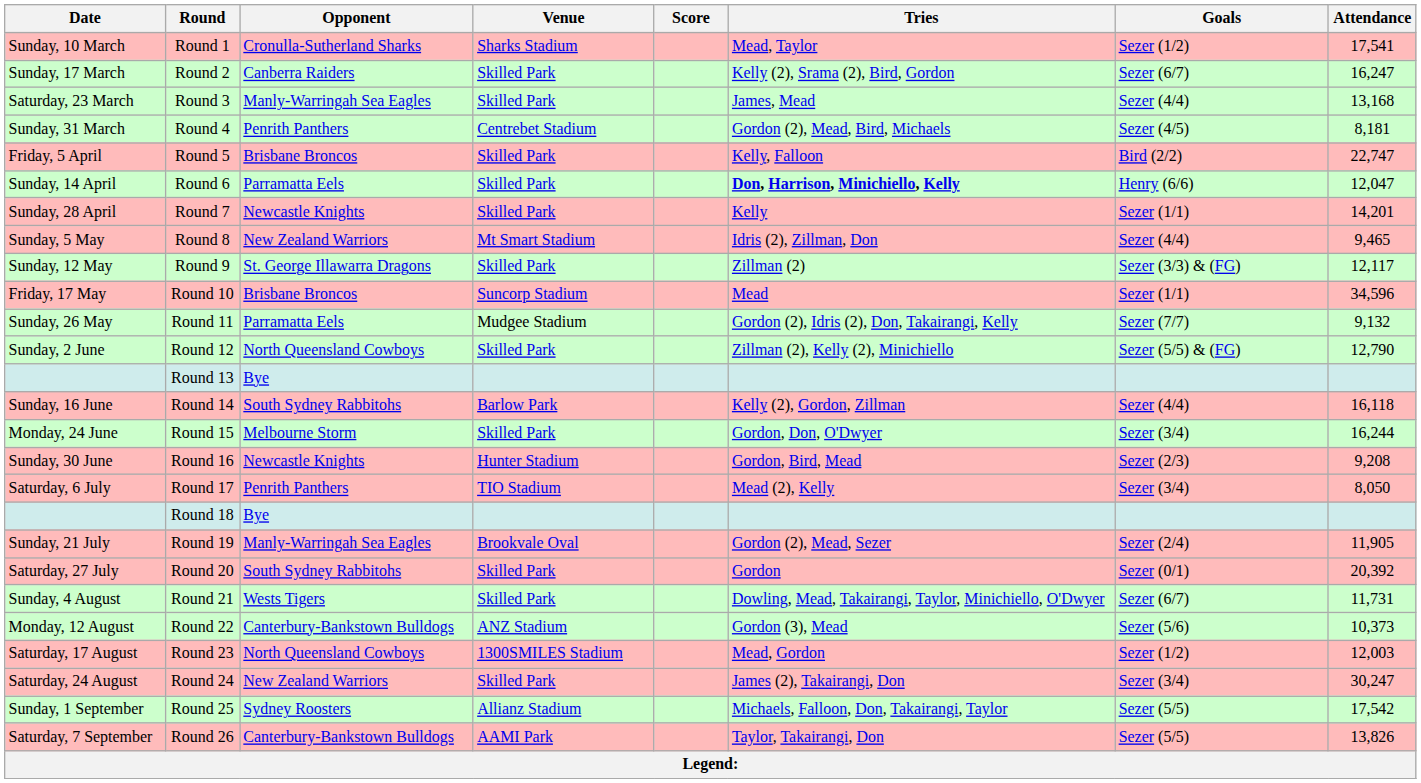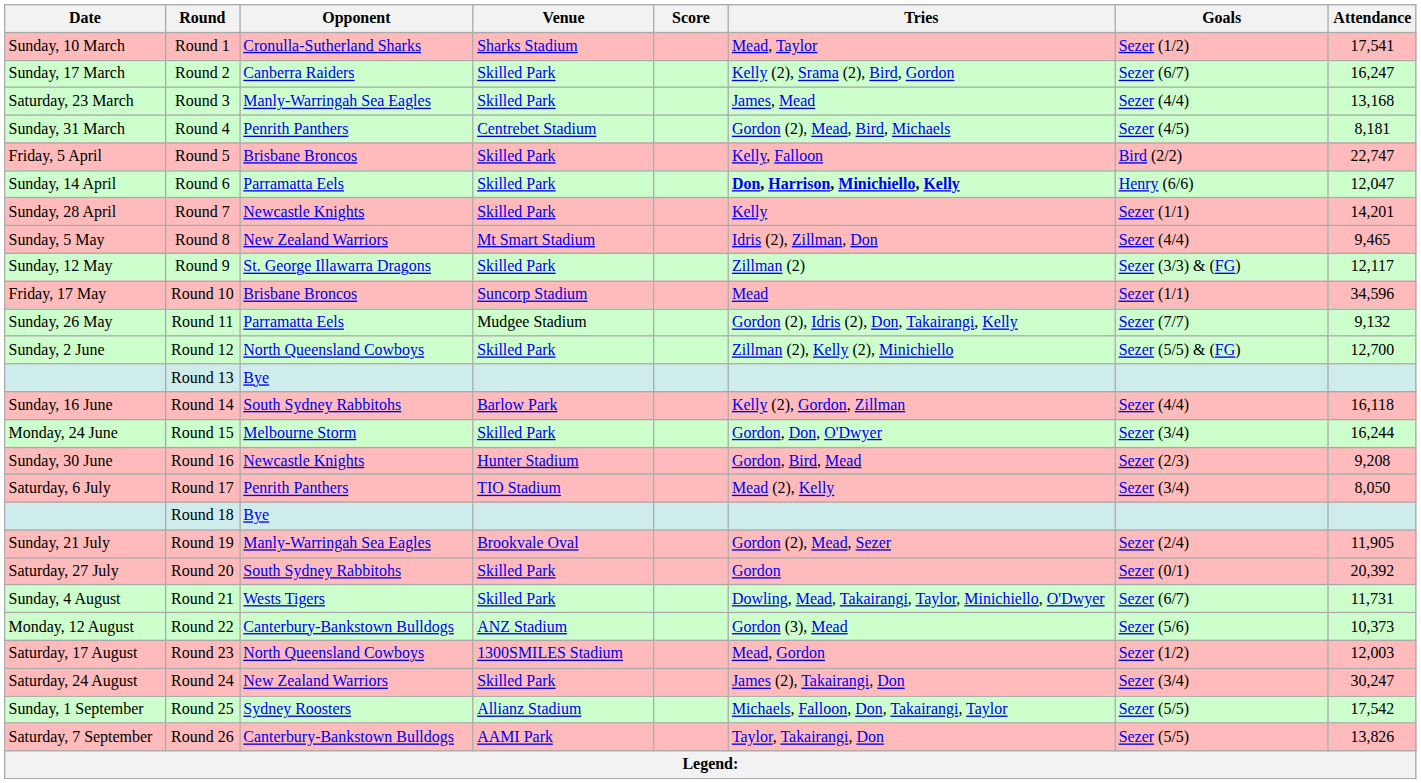 <table class="wikitable" style="font-size:75%;">
 <tr>
 <th width="115">Date</th>
 <th width="50">Round</th>
 <th width="170">Opponent</th>
 <th width="130">Venue</th>
 <th width="50">Score</th>
 <th width="285">Tries</th>
 <th width="155">Goals</th>
 <th width="60">Attendance</th>
 </tr>
 <tr bgcolor=#FFBBBB>
 <td>Sunday, 10 March</td>
 <td style="text-align:center;">Round 1</td>
 <td> <a href='#'>Cronulla-Sutherland Sharks</a></td>
 <td><a href='#'>Sharks Stadium</a></td>
 <td style="text-align:center;"></td>
 <td><a href='#'>Mead</a>, <a href='#'>Taylor</a></td>
 <td><a href='#'>Sezer</a> (1/2)</td>
 <td style="text-align:center;">17,541</td>
 </tr>
 <tr bgcolor=#CCFFCC>
 <td>Sunday, 17 March</td>
 <td style="text-align:center;">Round 2</td>
 <td> <a href='#'>Canberra Raiders</a></td>
 <td><a href='#'>Skilled Park</a></td>
 <td style="text-align:center;"></td>
 <td><a href='#'>Kelly</a> (2), <a href='#'>Srama</a> (2), <a href='#'>Bird</a>, <a href='#'>Gordon</a></td>
 <td><a href='#'>Sezer</a> (6/7)</td>
 <td style="text-align:center;">16,247</td>
 </tr>
 <tr bgcolor=#CCFFCC>
 <td>Saturday, 23 March</td>
 <td style="text-align:center;">Round 3</td>
 <td> <a href='#'>Manly-Warringah Sea Eagles</a></td>
 <td><a href='#'>Skilled Park</a></td>
 <td style="text-align:center;"></td>
 <td><a href='#'>James</a>, <a href='#'>Mead</a></td>
 <td><a href='#'>Sezer</a> (4/4)</td>
 <td style="text-align:center;">13,168</td>
 </tr>
 <tr bgcolor=#CCFFCC>
 <td>Sunday, 31 March</td>
 <td style="text-align:center;">Round 4</td>
 <td> <a href='#'>Penrith Panthers</a></td>
 <td><a href='#'>Centrebet Stadium</a></td>
 <td style="text-align:center;"></td>
 <td><a href='#'>Gordon</a> (2), <a href='#'>Mead</a>, <a href='#'>Bird</a>, <a href='#'>Michaels</a></td>
 <td><a href='#'>Sezer</a> (4/5)</td>
 <td style="text-align:center;">8,181</td>
 </tr>
 <tr bgcolor=#FFBBBB>
 <td>Friday, 5 April</td>
 <td style="text-align:center;">Round 5</td>
 <td> <a href='#'>Brisbane Broncos</a></td>
 <td><a href='#'>Skilled Park</a></td>
 <td style="text-align:center;"></td>
 <td><a href='#'>Kelly</a>, <a href='#'>Falloon</a></td>
 <td><a href='#'>Bird</a> (2/2)</td>
 <td style="text-align:center;">22,747</td>
 </tr>
 <tr bgcolor=#CCFFCC>
 <td>Sunday, 14 April</td>
 <td style="text-align:center;">Round 6</td>
 <td> <a href='#'>Parramatta Eels</a></td>
 <td><a href='#'>Skilled Park</a></td>
 <td style="text-align:center;"></td>
 <td><strong><a href='#'>Don</a>, <a href='#'>Harrison</a>, <a href='#'>Minichiello</a>, <a href='#'>Kelly</a></strong></td>
 <td><a href='#'>Henry</a> (6/6)</td>
 <td style="text-align:center;">12,047</td>
 </tr>
 <tr bgcolor=#FFBBBB>
 <td>Sunday, 28 April</td>
 <td style="text-align:center;">Round 7</td>
 <td> <a href='#'>Newcastle Knights</a></td>
 <td><a href='#'>Skilled Park</a></td>
 <td style="text-align:center;"></td>
 <td><a href='#'>Kelly</a></td>
 <td><a href='#'>Sezer</a> (1/1)</td>
 <td style="text-align:center;">14,201</td>
 </tr>
 <tr bgcolor=#FFBBBB>
 <td>Sunday, 5 May</td>
 <td style="text-align:center;">Round 8</td>
 <td> <a href='#'>New Zealand Warriors</a></td>
 <td><a href='#'>Mt Smart Stadium</a></td>
 <td style="text-align:center;"></td>
 <td><a href='#'>Idris</a> (2), <a href='#'>Zillman</a>, <a href='#'>Don</a></td>
 <td><a href='#'>Sezer</a> (4/4)</td>
 <td style="text-align:center;">9,465</td>
 </tr>
 <tr bgcolor=#CCFFCC>
 <td>Sunday, 12 May</td>
 <td style="text-align:center;">Round 9</td>
 <td> <a href='#'>St. George Illawarra Dragons</a></td>
 <td><a href='#'>Skilled Park</a></td>
 <td style="text-align:center;"></td>
 <td><a href='#'>Zillman</a> (2)</td>
 <td><a href='#'>Sezer</a> (3/3) & (<a href='#'>FG</a>)</td>
 <td style="text-align:center;">12,117</td>
 </tr>
 <tr bgcolor=#FFBBBB>
 <td>Friday, 17 May</td>
 <td style="text-align:center;">Round 10</td>
 <td> <a href='#'>Brisbane Broncos</a></td>
 <td><a href='#'>Suncorp Stadium</a></td>
 <td style="text-align:center;"></td>
 <td><a href='#'>Mead</a></td>
 <td><a href='#'>Sezer</a> (1/1)</td>
 <td style="text-align:center;">34,596</td>
 </tr>
 <tr bgcolor=#CCFFCC>
 <td>Sunday, 26 May</td>
 <td style="text-align:center;">Round 11</td>
 <td> <a href='#'>Parramatta Eels</a></td>
 <td>Mudgee Stadium</td>
 <td style="text-align:center;"></td>
 <td><a href='#'>Gordon</a> (2), <a href='#'>Idris</a> (2), <a href='#'>Don</a>, <a href='#'>Takairangi</a>, <a href='#'>Kelly</a></td>
 <td><a href='#'>Sezer</a> (7/7)</td>
 <td style="text-align:center;">9,132</td>
 </tr>
 <tr bgcolor=#CCFFCC>
 <td>Sunday, 2 June</td>
 <td style="text-align:center;">Round 12</td>
 <td> <a href='#'>North Queensland Cowboys</a></td>
 <td><a href='#'>Skilled Park</a></td>
 <td style="text-align:center;"></td>
 <td><a href='#'>Zillman</a> (2), <a href='#'>Kelly</a> (2), <a href='#'>Minichiello</a></td>
 <td><a href='#'>Sezer</a> (5/5) & (<a href='#'>FG</a>)</td>
-<td style="text-align:center;">12,790</td>
+<td style="text-align:center;">12,700</td>
 </tr>
 <tr bgcolor=#CFECEC>
 <td></td>
 <td style="text-align:center;">Round 13</td>
 <td><a href='#'>Bye</a></td>
 <td></td>
 <td></td>
 <td></td>
 <td></td>
 <td></td>
 </tr>
 <tr bgcolor=#FFBBBB>
 <td>Sunday, 16 June</td>
 <td style="text-align:center;">Round 14</td>
 <td> <a href='#'>South Sydney Rabbitohs</a></td>
 <td><a href='#'>Barlow Park</a></td>
 <td style="text-align:center;"></td>
 <td><a href='#'>Kelly</a> (2), <a href='#'>Gordon</a>, <a href='#'>Zillman</a></td>
 <td><a href='#'>Sezer</a> (4/4)</td>
 <td style="text-align:center;">16,118</td>
 </tr>
 <tr bgcolor=#CCFFCC>
 <td>Monday, 24 June</td>
 <td style="text-align:center;">Round 15</td>
 <td> <a href='#'>Melbourne Storm</a></td>
 <td><a href='#'>Skilled Park</a></td>
 <td style="text-align:center;"></td>
 <td><a href='#'>Gordon</a>, <a href='#'>Don</a>, <a href='#'>O'Dwyer</a></td>
 <td><a href='#'>Sezer</a> (3/4)</td>
 <td style="text-align:center;">16,244</td>
 </tr>
 <tr bgcolor=#FFBBBB>
 <td>Sunday, 30 June</td>
 <td style="text-align:center;">Round 16</td>
 <td> <a href='#'>Newcastle Knights</a></td>
 <td><a href='#'>Hunter Stadium</a></td>
 <td style="text-align:center;"></td>
 <td><a href='#'>Gordon</a>, <a href='#'>Bird</a>, <a href='#'>Mead</a></td>
 <td><a href='#'>Sezer</a> (2/3)</td>
 <td style="text-align:center;">9,208</td>
 </tr>
 <tr bgcolor=#FFBBBB>
 <td>Saturday, 6 July</td>
 <td style="text-align:center;">Round 17</td>
 <td> <a href='#'>Penrith Panthers</a></td>
 <td><a href='#'>TIO Stadium</a></td>
 <td style="text-align:center;"></td>
 <td><a href='#'>Mead</a> (2), <a href='#'>Kelly</a></td>
 <td><a href='#'>Sezer</a> (3/4)</td>
 <td style="text-align:center;">8,050</td>
 </tr>
 <tr bgcolor=#CFECEC>
 <td></td>
 <td style="text-align:center;">Round 18</td>
 <td><a href='#'>Bye</a></td>
 <td></td>
 <td></td>
 <td></td>
 <td></td>
 <td></td>
 </tr>
 <tr bgcolor=#FFBBBB>
 <td>Sunday, 21 July</td>
 <td style="text-align:center;">Round 19</td>
 <td> <a href='#'>Manly-Warringah Sea Eagles</a></td>
 <td><a href='#'>Brookvale Oval</a></td>
 <td style="text-align:center;"></td>
 <td><a href='#'>Gordon</a> (2), <a href='#'>Mead</a>, <a href='#'>Sezer</a></td>
 <td><a href='#'>Sezer</a> (2/4)</td>
 <td style="text-align:center;">11,905</td>
 </tr>
 <tr bgcolor=#FFBBBB>
 <td>Saturday, 27 July</td>
 <td style="text-align:center;">Round 20</td>
 <td> <a href='#'>South Sydney Rabbitohs</a></td>
 <td><a href='#'>Skilled Park</a></td>
 <td style="text-align:center;"></td>
 <td><a href='#'>Gordon</a></td>
 <td><a href='#'>Sezer</a> (0/1)</td>
 <td style="text-align:center;">20,392</td>
 </tr>
 <tr bgcolor=#CCFFCC>
 <td>Sunday, 4 August</td>
 <td style="text-align:center;">Round 21</td>
 <td> <a href='#'>Wests Tigers</a></td>
 <td><a href='#'>Skilled Park</a></td>
 <td style="text-align:center;"></td>
 <td><a href='#'>Dowling</a>, <a href='#'>Mead</a>, <a href='#'>Takairangi</a>, <a href='#'>Taylor</a>, <a href='#'>Minichiello</a>, <a href='#'>O'Dwyer</a></td>
 <td><a href='#'>Sezer</a> (6/7)</td>
 <td style="text-align:center;">11,731</td>
 </tr>
 <tr bgcolor=#CCFFCC>
 <td>Monday, 12 August</td>
 <td style="text-align:center;">Round 22</td>
 <td> <a href='#'>Canterbury-Bankstown Bulldogs</a></td>
 <td><a href='#'>ANZ Stadium</a></td>
 <td style="text-align:center;"></td>
 <td><a href='#'>Gordon</a> (3), <a href='#'>Mead</a></td>
 <td><a href='#'>Sezer</a> (5/6)</td>
 <td style="text-align:center;">10,373</td>
 </tr>
 <tr bgcolor=#FFBBBB>
 <td>Saturday, 17 August</td>
 <td style="text-align:center;">Round 23</td>
 <td> <a href='#'>North Queensland Cowboys</a></td>
 <td><a href='#'>1300SMILES Stadium</a></td>
 <td style="text-align:center;"></td>
 <td><a href='#'>Mead</a>, <a href='#'>Gordon</a></td>
 <td><a href='#'>Sezer</a> (1/2)</td>
 <td style="text-align:center;">12,003</td>
 </tr>
 <tr bgcolor=#FFBBBB>
 <td>Saturday, 24 August</td>
 <td style="text-align:center;">Round 24</td>
 <td> <a href='#'>New Zealand Warriors</a></td>
 <td><a href='#'>Skilled Park</a></td>
 <td style="text-align:center;"></td>
 <td><a href='#'>James</a> (2), <a href='#'>Takairangi</a>, <a href='#'>Don</a></td>
 <td><a href='#'>Sezer</a> (3/4)</td>
 <td style="text-align:center;">30,247</td>
 </tr>
 <tr bgcolor=#CCFFCC>
 <td>Sunday, 1 September</td>
 <td style="text-align:center;">Round 25</td>
 <td> <a href='#'>Sydney Roosters</a></td>
 <td><a href='#'>Allianz Stadium</a></td>
 <td style="text-align:center;"></td>
 <td><a href='#'>Michaels</a>, <a href='#'>Falloon</a>, <a href='#'>Don</a>, <a href='#'>Takairangi</a>, <a href='#'>Taylor</a></td>
 <td><a href='#'>Sezer</a> (5/5)</td>
 <td style="text-align:center;">17,542</td>
 </tr>
 <tr bgcolor=#FFBBBB>
 <td>Saturday, 7 September</td>
 <td style="text-align:center;">Round 26</td>
 <td> <a href='#'>Canterbury-Bankstown Bulldogs</a></td>
 <td><a href='#'>AAMI Park</a></td>
 <td style="text-align:center;"></td>
 <td><a href='#'>Taylor</a>, <a href='#'>Takairangi</a>, <a href='#'>Don</a></td>
 <td><a href='#'>Sezer</a> (5/5)</td>
 <td style="text-align:center;">13,826</td>
 </tr>
 <tr>
 <th colspan="11"><strong>Legend</strong>:    </th>
 </tr>
 <tr>
 </tr>
 </table>
